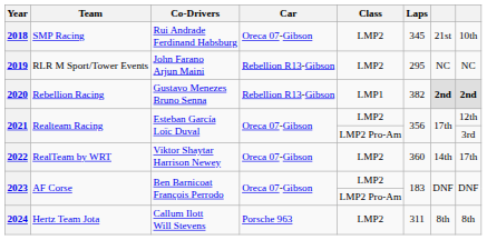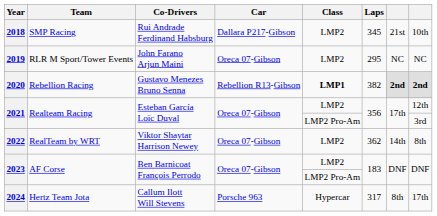 <table class="wikitable" style="text-align:center; font-size:90%">
 <tr>
 <th>Year</th>
 <th>Team</th>
 <th>Co-Drivers</th>
 <th>Car</th>
 <th>Class</th>
 <th>Laps</th>
 <th></th>
 <th></th>
 </tr>
 <tr>
 <th><a href='#'>2018</a></th>
 <td align="left"nowrap> <a href='#'>SMP Racing</a></td>
 <td align="left"nowrap> <a href='#'>Rui Andrade</a><br> <a href='#'>Ferdinand Habsburg</a></td>
-<td align="left"nowrap><a href='#'>Oreca 07</a>-<a href='#'>Gibson</a></td>
+<td align="left"nowrap><a href='#'>Dallara P217</a>-<a href='#'>Gibson</a></td>
 <td>LMP2</td>
 <td>345</td>
 <td>21st</td>
 <td>10th</td>
 </tr>
 <tr>
 <th><a href='#'>2019</a></th>
 <td align="left"nowrap> RLR M Sport/Tower Events</td>
 <td align="left"nowrap> <a href='#'>John Farano</a><br> <a href='#'>Arjun Maini</a></td>
-<td align="left"nowrap><a href='#'>Rebellion R13</a>-<a href='#'>Gibson</a></td>
+<td align="left"nowrap><a href='#'>Oreca 07</a>-<a href='#'>Gibson</a></td>
 <td>LMP2</td>
 <td>295</td>
 <td>NC</td>
 <td>NC</td>
 </tr>
 <tr>
 <th><a href='#'>2020</a></th>
 <td align="left"nowrap> <a href='#'>Rebellion Racing</a></td>
 <td align="left"nowrap> <a href='#'>Gustavo Menezes</a><br> <a href='#'>Bruno Senna</a></td>
 <td align="left"nowrap><a href='#'>Rebellion R13</a>-<a href='#'>Gibson</a></td>
-<td>LMP1</td>
+<td><strong>LMP1</strong></td>
 <td>382</td>
 <td style="background:#DFDFDF;"><strong>2nd</strong></td>
 <td style="background:#DFDFDF;"><strong>2nd</strong></td>
 </tr>
 <tr>
 <th rowspan=2><a href='#'>2021</a></th>
 <td rowspan=2 align="left"nowrap> <a href='#'>Realteam Racing</a></td>
 <td rowspan=2 align="left"nowrap> <a href='#'>Esteban García</a><br> <a href='#'>Loïc Duval</a></td>
 <td rowspan=2 align="left"nowrap><a href='#'>Oreca 07</a>-<a href='#'>Gibson</a></td>
 <td>LMP2</td>
 <td rowspan=2>356</td>
 <td rowspan=2>17th</td>
 <td>12th</td>
 </tr>
 <tr>
 <td>LMP2 Pro-Am</td>
 <td>3rd</td>
 </tr>
 <tr>
 <th><a href='#'>2022</a></th>
 <td align="left"nowrap> <a href='#'>RealTeam by WRT</a></td>
 <td align="left"nowrap> <a href='#'>Viktor Shaytar</a><br> <a href='#'>Harrison Newey</a></td>
 <td align="left"nowrap><a href='#'>Oreca 07</a>-<a href='#'>Gibson</a></td>
 <td>LMP2</td>
-<td>360</td>
+<td>362</td>
 <td>14th</td>
-<td>17th</td>
+<td>8th</td>
 </tr>
 <tr>
 <th rowspan="2"><a href='#'>2023</a></th>
 <td rowspan="2" align="left"nowrap> <a href='#'>AF Corse</a></td>
 <td rowspan="2" align="left"nowrap> <a href='#'>Ben Barnicoat</a><br> <a href='#'>François Perrodo</a></td>
 <td rowspan="2" align="left"nowrap><a href='#'>Oreca 07</a>-<a href='#'>Gibson</a></td>
 <td>LMP2</td>
 <td rowspan="2">183</td>
 <td rowspan="2">DNF</td>
 <td rowspan="2">DNF</td>
 </tr>
 <tr>
 <td>LMP2 Pro-Am</td>
 </tr>
 <tr>
 <th><a href='#'>2024</a></th>
 <td align="left"nowrap> <a href='#'>Hertz Team Jota</a></td>
 <td align="left"nowrap> <a href='#'>Callum Ilott</a><br> <a href='#'>Will Stevens</a></td>
 <td align="left"nowrap><a href='#'>Porsche 963</a></td>
-<td>LMP2</td>
-<td>311</td>
+<td>Hypercar</td>
+<td>317</td>
 <td>8th</td>
-<td>8th</td>
+<td>17th</td>
 </tr>
 </table>
